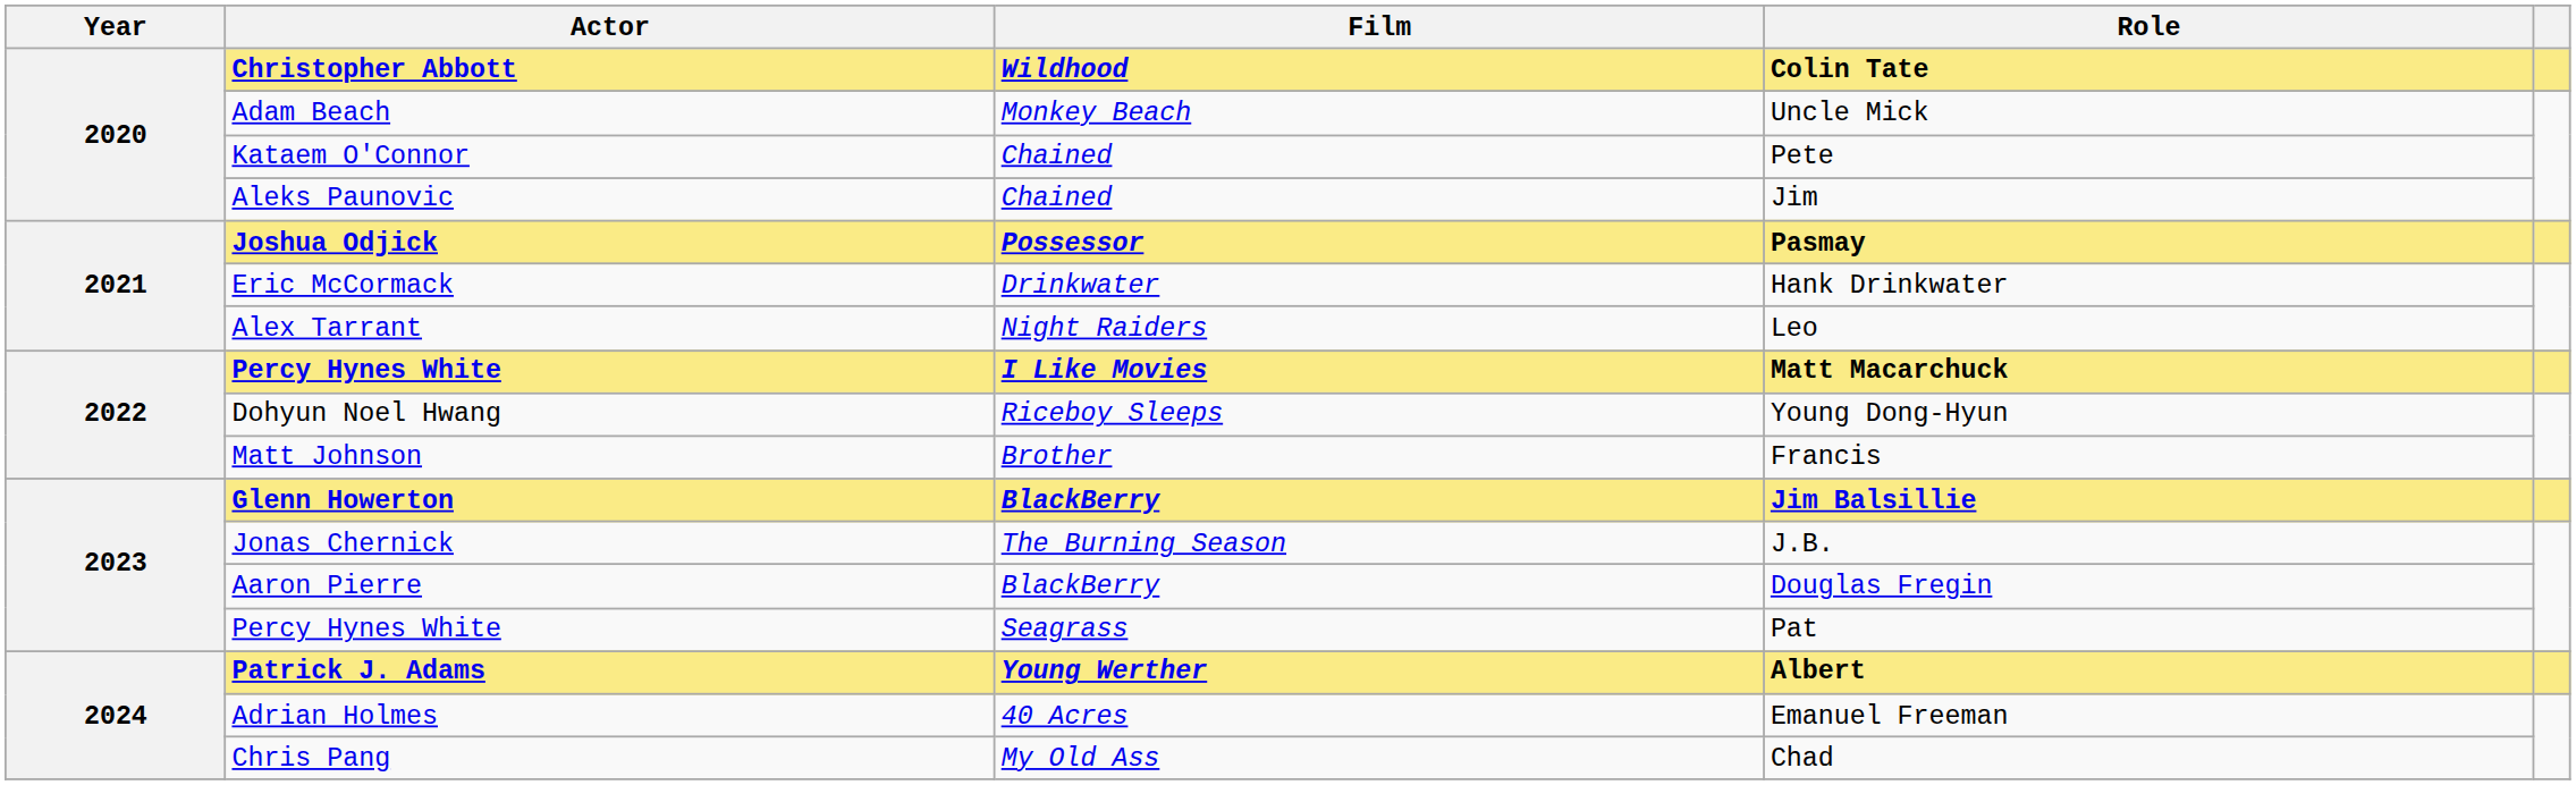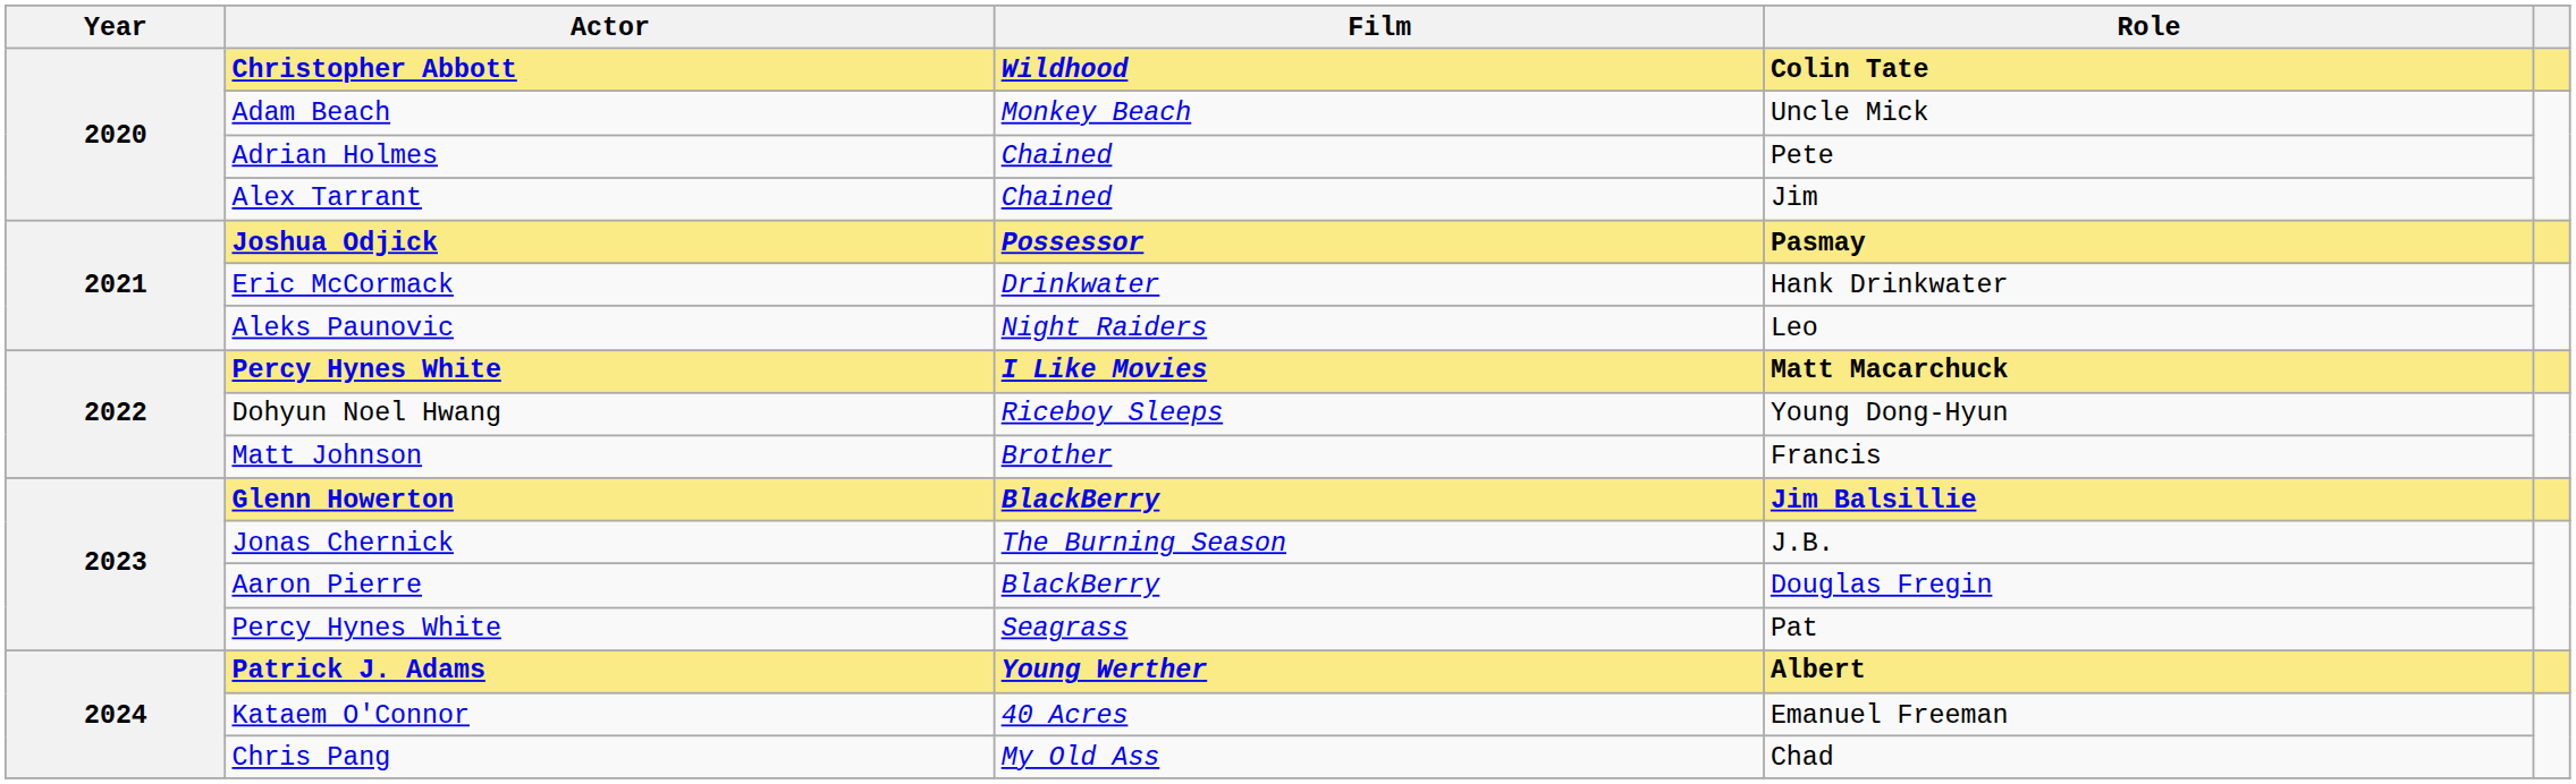 <table class="wikitable" width="100%" cellpadding="5">
 <tr>
 <th>Year</th>
 <th width=30%>Actor</th>
 <th width=30%>Film</th>
 <th width=30%>Role</th>
 <th></th>
 </tr>
 <tr>
 <th scope="row" rowspan=4>2020</th>
 <td style="background:#FAEB86;"><strong><a href='#'>Christopher Abbott</a></strong></td>
 <td style="background:#FAEB86;"><strong><em><a href='#'>Wildhood</a></em></strong></td>
 <td style="background:#FAEB86;"><strong>Colin Tate</strong></td>
 <td style="background:#FAEB86;"></td>
 </tr>
 <tr>
 <td><a href='#'>Adam Beach</a></td>
 <td><em><a href='#'>Monkey Beach</a></em></td>
 <td>Uncle Mick</td>
 <td rowspan=3></td>
 </tr>
 <tr>
-<td><a href='#'>Kataem O'Connor</a></td>
+<td><a href='#'>Adrian Holmes</a></td>
 <td><em><a href='#'>Chained</a></em></td>
 <td>Pete</td>
 </tr>
 <tr>
-<td><a href='#'>Aleks Paunovic</a></td>
+<td><a href='#'>Alex Tarrant</a></td>
 <td><em><a href='#'>Chained</a></em></td>
 <td>Jim</td>
 </tr>
 <tr>
 <th scope="row" rowspan=3>2021</th>
 <td style="background:#FAEB86;"><strong><a href='#'>Joshua Odjick</a></strong></td>
 <td style="background:#FAEB86;"><strong><em><a href='#'>Possessor</a></em></strong></td>
 <td style="background:#FAEB86;"><strong>Pasmay</strong></td>
 <td style="background:#FAEB86;"></td>
 </tr>
 <tr>
 <td><a href='#'>Eric McCormack</a></td>
 <td><em><a href='#'>Drinkwater</a></em></td>
 <td>Hank Drinkwater</td>
 <td rowspan=2></td>
 </tr>
 <tr>
-<td><a href='#'>Alex Tarrant</a></td>
+<td><a href='#'>Aleks Paunovic</a></td>
 <td><em><a href='#'>Night Raiders</a></em></td>
 <td>Leo</td>
 </tr>
 <tr>
 <th scope="row" rowspan=3>2022</th>
 <td style="background:#FAEB86;"><strong><a href='#'>Percy Hynes White</a></strong></td>
 <td style="background:#FAEB86;"><strong><em><a href='#'>I Like Movies</a></em></strong></td>
 <td style="background:#FAEB86;"><strong>Matt Macarchuck</strong></td>
 <td style="background:#FAEB86;"></td>
 </tr>
 <tr>
 <td>Dohyun Noel Hwang</td>
 <td><em><a href='#'>Riceboy Sleeps</a></em></td>
 <td>Young Dong-Hyun</td>
 <td rowspan=2></td>
 </tr>
 <tr>
 <td><a href='#'>Matt Johnson</a></td>
 <td><em><a href='#'>Brother</a></em></td>
 <td>Francis</td>
 </tr>
 <tr>
 <th scope="row" rowspan=4>2023</th>
 <td style="background:#FAEB86;"><strong><a href='#'>Glenn Howerton</a></strong></td>
 <td style="background:#FAEB86;"><strong><em><a href='#'>BlackBerry</a></em></strong></td>
 <td style="background:#FAEB86;"><strong><a href='#'>Jim Balsillie</a></strong></td>
 <td style="background:#FAEB86;"></td>
 </tr>
 <tr>
 <td><a href='#'>Jonas Chernick</a></td>
 <td><em><a href='#'>The Burning Season</a></em></td>
 <td>J.B.</td>
 <td rowspan=3></td>
 </tr>
 <tr>
 <td><a href='#'>Aaron Pierre</a></td>
 <td><em><a href='#'>BlackBerry</a></em></td>
 <td><a href='#'>Douglas Fregin</a></td>
 </tr>
 <tr>
 <td><a href='#'>Percy Hynes White</a></td>
 <td><em><a href='#'>Seagrass</a></em></td>
 <td>Pat</td>
 </tr>
 <tr>
 <th scope="row" rowspan=3>2024</th>
 <td style="background:#FAEB86;"><strong><a href='#'>Patrick J. Adams</a></strong></td>
 <td style="background:#FAEB86;"><strong><em><a href='#'>Young Werther</a></em></strong></td>
 <td style="background:#FAEB86;"><strong>Albert</strong></td>
 <td style="background:#FAEB86;"></td>
 </tr>
 <tr>
-<td><a href='#'>Adrian Holmes</a></td>
+<td><a href='#'>Kataem O'Connor</a></td>
 <td><em><a href='#'>40 Acres</a></em></td>
 <td>Emanuel Freeman</td>
 <td rowspan=2></td>
 </tr>
 <tr>
 <td><a href='#'>Chris Pang</a></td>
 <td><em><a href='#'>My Old Ass</a></em></td>
 <td>Chad</td>
 </tr>
 </table>
